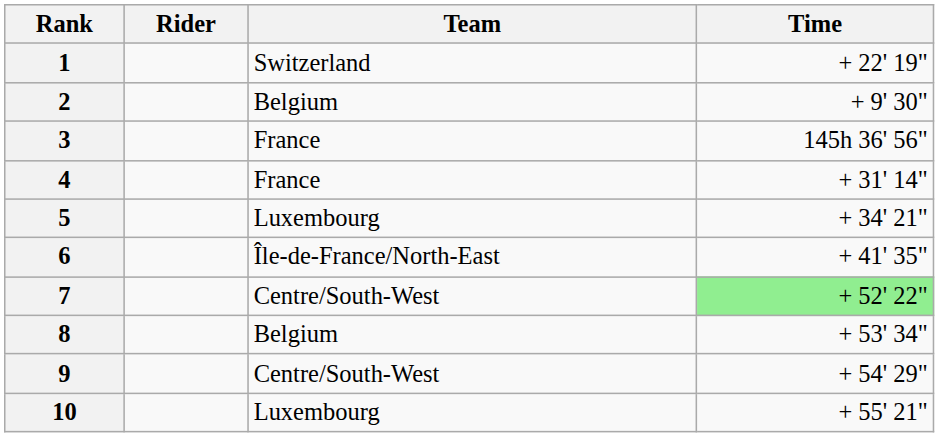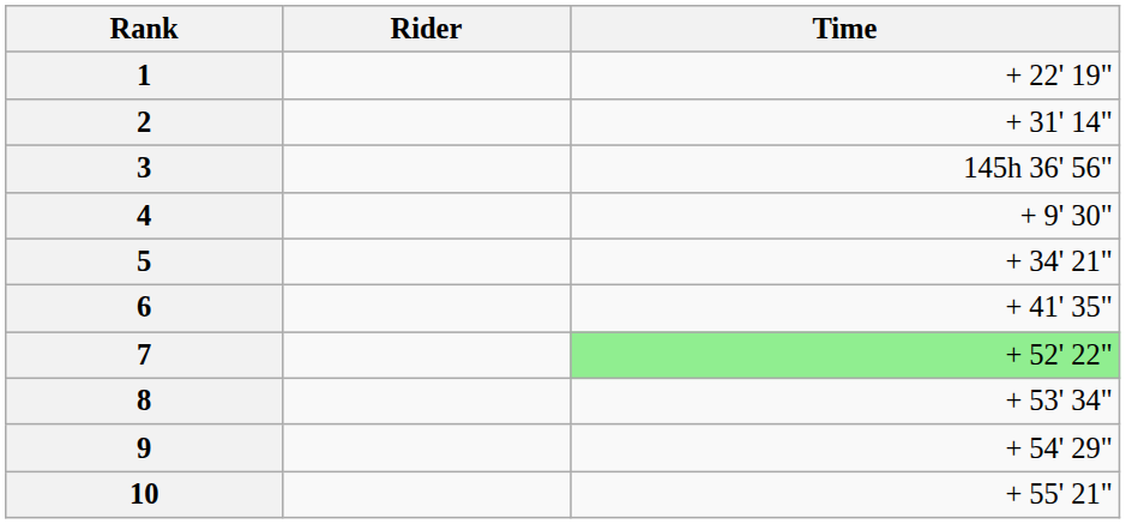 <table class="wikitable" style="width:38em; margin-bottom:0;">
 <tr>
 <th scope="col">Rank</th>
 <th scope="col">Rider</th>
-<th scope="col">Team</th>
 <th scope="col">Time</th>
 </tr>
 <tr>
 <th scope="row">1</th>
 <td></td>
-<td>Switzerland</td>
 <td style="text-align:right;">+ 22' 19"</td>
 </tr>
 <tr>
 <th scope="row">2</th>
 <td></td>
-<td>Belgium</td>
-<td style="text-align:right;">+ 9' 30"</td>
+<td style="text-align:right;">+ 31' 14"</td>
 </tr>
 <tr>
 <th scope="row">3</th>
 <td></td>
-<td>France</td>
 <td style="text-align:right;">145h 36' 56"</td>
 </tr>
 <tr>
 <th scope="row">4</th>
 <td></td>
-<td>France</td>
-<td style="text-align:right;">+ 31' 14"</td>
+<td style="text-align:right;">+ 9' 30"</td>
 </tr>
 <tr>
 <th scope="row">5</th>
 <td></td>
-<td>Luxembourg</td>
 <td style="text-align:right;">+ 34' 21"</td>
 </tr>
 <tr>
 <th scope="row">6</th>
 <td></td>
-<td>Île-de-France/North-East</td>
 <td style="text-align:right;">+ 41' 35"</td>
 </tr>
 <tr>
 <th scope="row">7</th>
 <td></td>
-<td>Centre/South-West</td>
 <td style="background: lightgreen; text-align:right;">+ 52' 22"</td>
 </tr>
 <tr>
 <th scope="row">8</th>
 <td></td>
-<td>Belgium</td>
 <td style="text-align:right;">+ 53' 34"</td>
 </tr>
 <tr>
 <th scope="row">9</th>
 <td></td>
-<td>Centre/South-West</td>
 <td style="text-align:right;">+ 54' 29"</td>
 </tr>
 <tr>
 <th scope="row">10</th>
 <td></td>
-<td>Luxembourg</td>
 <td style="text-align:right;">+ 55' 21"</td>
 </tr>
 </table>
